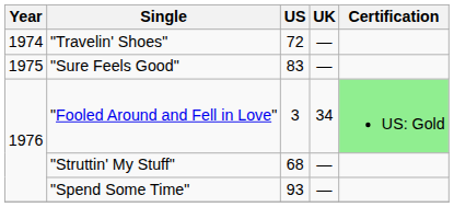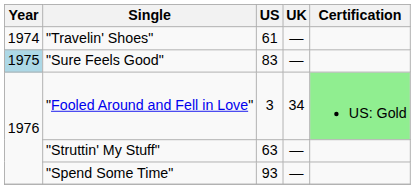 <table class="wikitable">
 <tr>
 <th>Year</th>
 <th>Single</th>
 <th>US</th>
 <th>UK</th>
 <th>Certification</th>
 </tr>
 <tr>
 <td>1974</td>
 <td>"Travelin' Shoes"</td>
-<td align="center">72</td>
+<td align="center">61</td>
 <td align="center">—</td>
 <td></td>
 </tr>
 <tr>
-<td>1975</td>
+<td style="background: lightblue;">1975</td>
 <td>"Sure Feels Good"</td>
 <td align="center">83</td>
 <td align="center">—</td>
 <td></td>
 </tr>
 <tr>
 <td rowspan="3">1976</td>
 <td>"<a href='#'>Fooled Around and Fell in Love</a>"</td>
 <td align="center">3</td>
 <td align="center">34</td>
 <td style="background: lightgreen;"><br><ul><li>US: Gold</li></ul></td>
 </tr>
 <tr>
 <td>"Struttin' My Stuff"</td>
-<td align="center">68</td>
+<td align="center">63</td>
 <td align="center">—</td>
 <td></td>
 </tr>
 <tr>
 <td>"Spend Some Time"</td>
 <td align="center">93</td>
 <td align="center">—</td>
 <td></td>
 </tr>
 <tr>
 </tr>
 </table>
